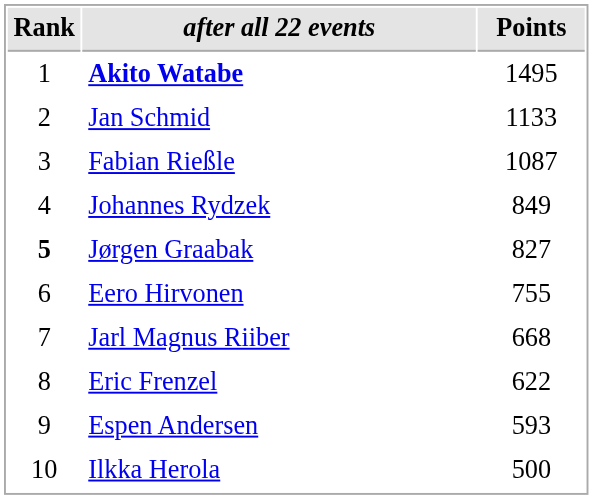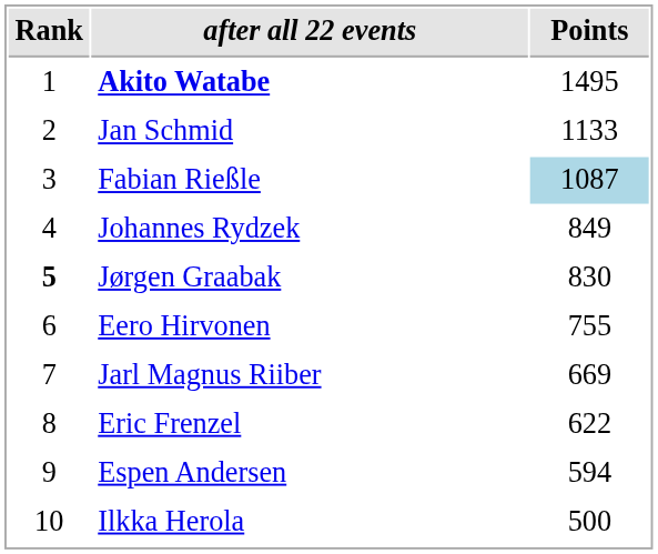 <table cellspacing="1" cellpadding="3" style="border:1px solid #AAAAAA;font-size:86%">
 <tr style="background-color: #E4E4E4;">
 <th style="border-bottom:1px solid #AAAAAA; width: 10px;">Rank</th>
 <th style="border-bottom:1px solid #AAAAAA; width: 200px;"><em>after all 22 events</em></th>
 <th style="border-bottom:1px solid #AAAAAA; width: 50px;">Points</th>
 </tr>
 <tr>
 <td align=center>1</td>
 <td><strong> <a href='#'>Akito Watabe</a></strong></td>
 <td align=center>1495</td>
 </tr>
 <tr>
 <td align=center>2</td>
 <td> <a href='#'>Jan Schmid</a></td>
 <td align=center>1133</td>
 </tr>
 <tr>
 <td align=center>3</td>
 <td> <a href='#'>Fabian Rießle</a></td>
-<td align=center>1087</td>
+<td align=center style="background: lightblue;">1087</td>
 </tr>
 <tr>
 <td align=center>4</td>
 <td> <a href='#'>Johannes Rydzek</a></td>
 <td align=center>849</td>
 </tr>
 <tr>
 <td align=center><strong>5</strong></td>
 <td> <a href='#'>Jørgen Graabak</a></td>
-<td align=center>827</td>
+<td align=center>830</td>
 </tr>
 <tr>
 <td align=center>6</td>
 <td> <a href='#'>Eero Hirvonen</a></td>
 <td align=center>755</td>
 </tr>
 <tr>
 <td align=center>7</td>
 <td> <a href='#'>Jarl Magnus Riiber</a></td>
-<td align=center>668</td>
+<td align=center>669</td>
 </tr>
 <tr>
 <td align=center>8</td>
 <td> <a href='#'>Eric Frenzel</a></td>
 <td align=center>622</td>
 </tr>
 <tr>
 <td align=center>9</td>
 <td> <a href='#'>Espen Andersen</a></td>
-<td align=center>593</td>
+<td align=center>594</td>
 </tr>
 <tr>
 <td align=center>10</td>
 <td> <a href='#'>Ilkka Herola</a></td>
 <td align=center>500</td>
 </tr>
 </table>
